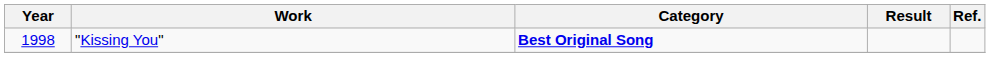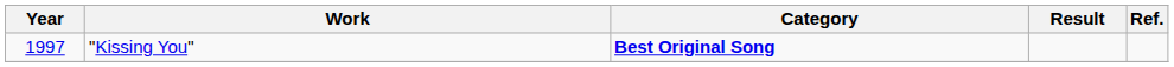 <table class="wikitable sortable">
 <tr>
 <th scope="col" style="width:4em;">Year</th>
 <th scope="col" style="width:29em;">Work</th>
 <th scope="col" style="width:23em;">Category</th>
 <th scope="col" style="width:5em;">Result</th>
 <th class=unsortable>Ref.</th>
 </tr>
 <tr>
-<td style="text-align:center;"><a href='#'>1998</a></td>
+<td style="text-align:center;"><a href='#'>1997</a></td>
 <td>"<a href='#'>Kissing You</a>"</td>
 <td><strong><a href='#'>Best Original Song</a></strong></td>
 <td></td>
 <td style="text-align:center;"></td>
 </tr>
 <tr>
 </tr>
 </table>
